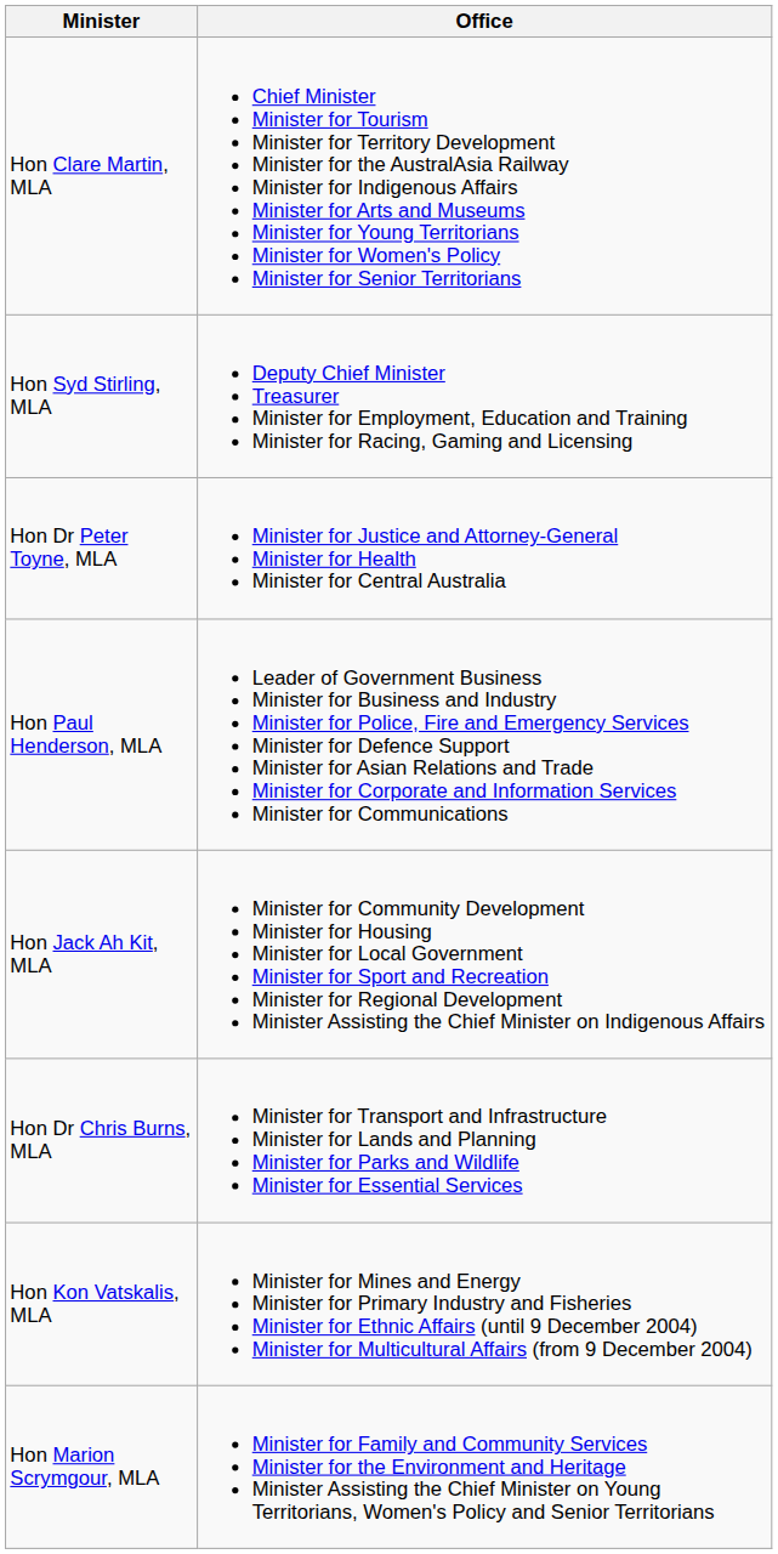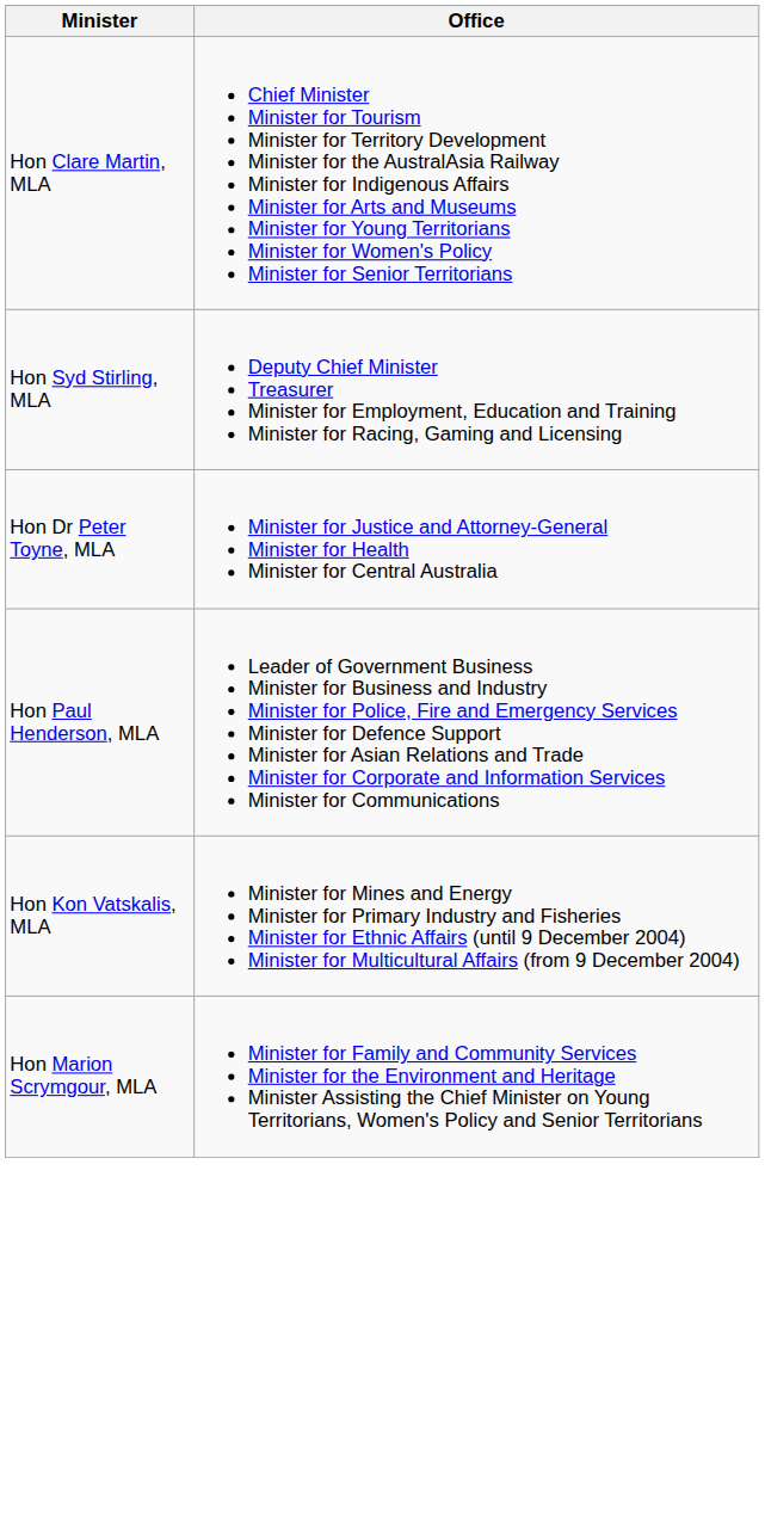 <table class="wikitable">
 <tr>
 <th>Minister</th>
 <th>Office</th>
 </tr>
 <tr>
 <td>Hon <a href='#'>Clare Martin</a>, MLA</td>
 <td><br><ul><li><a href='#'>Chief Minister</a></li><li><a href='#'>Minister for Tourism</a></li><li>Minister for Territory Development</li><li>Minister for the AustralAsia Railway</li><li>Minister for Indigenous Affairs</li><li><a href='#'>Minister for Arts and Museums</a></li><li><a href='#'>Minister for Young Territorians</a></li><li><a href='#'>Minister for Women's Policy</a></li><li><a href='#'>Minister for Senior Territorians</a></li></ul></td>
 </tr>
 <tr>
 <td>Hon <a href='#'>Syd Stirling</a>, MLA</td>
 <td><br><ul><li><a href='#'>Deputy Chief Minister</a></li><li><a href='#'>Treasurer</a></li><li>Minister for Employment, Education and Training</li><li>Minister for Racing, Gaming and Licensing</li></ul></td>
 </tr>
 <tr>
 <td>Hon Dr <a href='#'>Peter Toyne</a>, MLA</td>
 <td><br><ul><li><a href='#'>Minister for Justice and Attorney-General</a></li><li><a href='#'>Minister for Health</a></li><li>Minister for Central Australia</li></ul></td>
 </tr>
 <tr>
 <td>Hon <a href='#'>Paul Henderson</a>, MLA</td>
 <td><br><ul><li>Leader of Government Business</li><li>Minister for Business and Industry</li><li><a href='#'>Minister for Police, Fire and Emergency Services</a></li><li>Minister for Defence Support</li><li>Minister for Asian Relations and Trade</li><li><a href='#'>Minister for Corporate and Information Services</a></li><li>Minister for Communications</li></ul></td>
 </tr>
 <tr>
-<td>Hon <a href='#'>Jack Ah Kit</a>, MLA</td>
-<td><br><ul><li>Minister for Community Development</li><li>Minister for Housing</li><li>Minister for Local Government</li><li><a href='#'>Minister for Sport and Recreation</a></li><li>Minister for Regional Development</li><li>Minister Assisting the Chief Minister on Indigenous Affairs</li></ul></td>
-</tr>
-<tr>
-<td>Hon Dr <a href='#'>Chris Burns</a>, MLA</td>
-<td><br><ul><li>Minister for Transport and Infrastructure</li><li>Minister for Lands and Planning</li><li><a href='#'>Minister for Parks and Wildlife</a></li><li><a href='#'>Minister for Essential Services</a></li></ul></td>
-</tr>
-<tr>
 <td>Hon <a href='#'>Kon Vatskalis</a>, MLA</td>
 <td><br><ul><li>Minister for Mines and Energy</li><li>Minister for Primary Industry and Fisheries</li><li><a href='#'>Minister for Ethnic Affairs</a> (until 9 December 2004)</li><li><a href='#'>Minister for Multicultural Affairs</a> (from 9 December 2004)</li></ul></td>
 </tr>
 <tr>
 <td>Hon <a href='#'>Marion Scrymgour</a>, MLA</td>
 <td><br><ul><li><a href='#'>Minister for Family and Community Services</a></li><li><a href='#'>Minister for the Environment and Heritage</a></li><li>Minister Assisting the Chief Minister on Young Territorians, Women's Policy and Senior Territorians</li></ul></td>
 </tr>
 </table>
